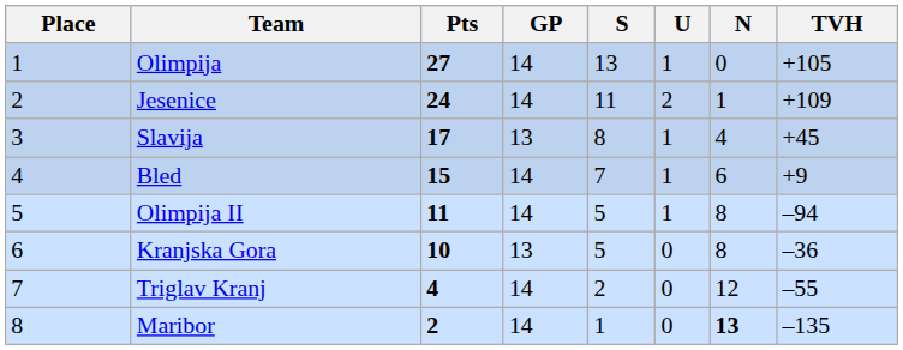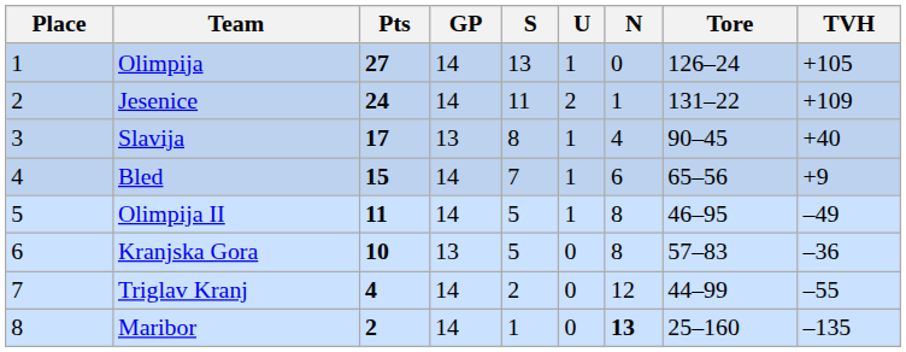 <table class="wikitable" width="600px">
 <tr style="background-color:#c0c0c0;">
 <th>Place</th>
 <th>Team</th>
 <th>Pts</th>
 <th>GP</th>
 <th>S</th>
 <th>U</th>
 <th>N</th>
+<th>Tore</th>
 <th>TVH</th>
 </tr>
 <tr bgcolor="#BCD2EE">
 <td>1</td>
 <td><a href='#'>Olimpija</a></td>
 <td><strong>27</strong></td>
 <td>14</td>
 <td>13</td>
 <td>1</td>
 <td>0</td>
+<td>126–24</td>
 <td>+105</td>
 </tr>
 <tr bgcolor="#BCD2EE">
 <td>2</td>
 <td><a href='#'>Jesenice</a></td>
 <td><strong>24</strong></td>
 <td>14</td>
 <td>11</td>
 <td>2</td>
 <td>1</td>
+<td>131–22</td>
 <td>+109</td>
 </tr>
 <tr bgcolor="#BCD2EE">
 <td>3</td>
 <td><a href='#'>Slavija</a></td>
 <td><strong>17</strong></td>
 <td>13</td>
 <td>8</td>
 <td>1</td>
 <td>4</td>
-<td>+45</td>
+<td>90–45</td>
+<td>+40</td>
 </tr>
 <tr bgcolor="#BCD2EE">
 <td>4</td>
 <td><a href='#'>Bled</a></td>
 <td><strong>15</strong></td>
 <td>14</td>
 <td>7</td>
 <td>1</td>
 <td>6</td>
+<td>65–56</td>
 <td>+9</td>
 </tr>
 <tr bgcolor="#CAE1FF">
 <td>5</td>
 <td><a href='#'>Olimpija II</a></td>
 <td><strong>11</strong></td>
 <td>14</td>
 <td>5</td>
 <td>1</td>
 <td>8</td>
-<td>–94</td>
+<td>46–95</td>
+<td>–49</td>
 </tr>
 <tr bgcolor="#CAE1FF">
 <td>6</td>
 <td><a href='#'>Kranjska Gora</a></td>
 <td><strong>10</strong></td>
 <td>13</td>
 <td>5</td>
 <td>0</td>
 <td>8</td>
+<td>57–83</td>
 <td>–36</td>
 </tr>
 <tr bgcolor="#CAE1FF">
 <td>7</td>
 <td><a href='#'>Triglav Kranj</a></td>
 <td><strong>4</strong></td>
 <td>14</td>
 <td>2</td>
 <td>0</td>
 <td>12</td>
+<td>44–99</td>
 <td>–55</td>
 </tr>
 <tr bgcolor="#CAE1FF">
 <td>8</td>
 <td><a href='#'>Maribor</a></td>
 <td><strong>2</strong></td>
 <td>14</td>
 <td>1</td>
 <td>0</td>
 <td><strong>13</strong></td>
+<td>25–160</td>
 <td>–135</td>
 </tr>
 </table>
